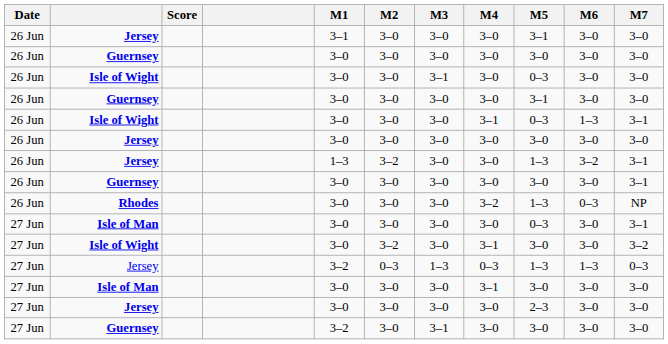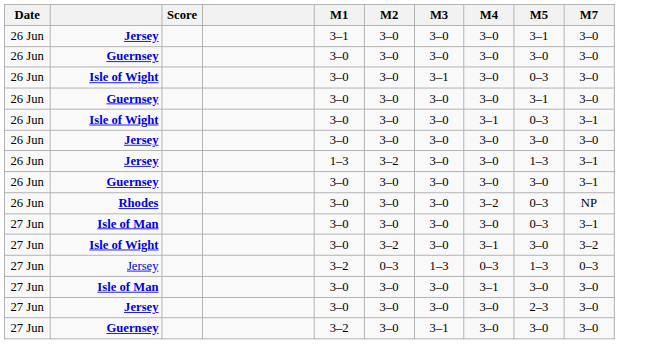 <table class="wikitable" style="text-align: center; font-size:90% ">
 <tr>
 <th width="45">Date</th>
 <th align="right" width="120"></th>
 <th width="40">Score</th>
 <th align="left" width="120"></th>
 <th width="50">M1</th>
 <th width="50">M2</th>
 <th width="50">M3</th>
 <th width="50">M4</th>
 <th width="50">M5</th>
-<th width="50">M6</th>
 <th width="50">M7</th>
 </tr>
 <tr>
 <td>26 Jun</td>
 <td align=right><strong><a href='#'>Jersey</a></strong> </td>
 <td align=center></td>
 <td align=left></td>
 <td>3–1</td>
 <td>3–0</td>
 <td>3–0</td>
 <td>3–0</td>
 <td>3–1</td>
 <td>3–0</td>
-<td>3–0</td>
 </tr>
 <tr>
 <td>26 Jun</td>
 <td align=right><strong><a href='#'>Guernsey</a></strong> </td>
 <td align=center></td>
 <td align=left></td>
-<td>3–0</td>
 <td>3–0</td>
 <td>3–0</td>
 <td>3–0</td>
 <td>3–0</td>
 <td>3–0</td>
 <td>3–0</td>
 </tr>
 <tr>
 <td>26 Jun</td>
 <td align=right><strong><a href='#'>Isle of Wight</a></strong> </td>
 <td align=center></td>
 <td align=left></td>
 <td>3–0</td>
 <td>3–0</td>
 <td>3–1</td>
 <td>3–0</td>
 <td>0–3</td>
 <td>3–0</td>
-<td>3–0</td>
 </tr>
 <tr>
 <td>26 Jun</td>
 <td align=right><strong><a href='#'>Guernsey</a></strong> </td>
 <td align=center></td>
 <td align=left></td>
 <td>3–0</td>
 <td>3–0</td>
 <td>3–0</td>
 <td>3–0</td>
 <td>3–1</td>
 <td>3–0</td>
-<td>3–0</td>
 </tr>
 <tr>
 <td>26 Jun</td>
 <td align=right><strong><a href='#'>Isle of Wight</a></strong> </td>
 <td align=center></td>
 <td align=left></td>
 <td>3–0</td>
 <td>3–0</td>
 <td>3–0</td>
 <td>3–1</td>
 <td>0–3</td>
-<td>1–3</td>
 <td>3–1</td>
 </tr>
 <tr>
 <td>26 Jun</td>
 <td align=right><strong><a href='#'>Jersey</a></strong> </td>
 <td align=center></td>
 <td align=left></td>
-<td>3–0</td>
 <td>3–0</td>
 <td>3–0</td>
 <td>3–0</td>
 <td>3–0</td>
 <td>3–0</td>
 <td>3–0</td>
 </tr>
 <tr>
 <td>26 Jun</td>
 <td align=right><strong><a href='#'>Jersey</a></strong> </td>
 <td align=center></td>
 <td align=left></td>
 <td>1–3</td>
 <td>3–2</td>
 <td>3–0</td>
 <td>3–0</td>
 <td>1–3</td>
-<td>3–2</td>
 <td>3–1</td>
 </tr>
 <tr>
 <td>26 Jun</td>
 <td align=right><strong><a href='#'>Guernsey</a></strong> </td>
 <td align=center></td>
 <td align=left></td>
-<td>3–0</td>
 <td>3–0</td>
 <td>3–0</td>
 <td>3–0</td>
 <td>3–0</td>
 <td>3–0</td>
 <td>3–1</td>
 </tr>
 <tr>
 <td>26 Jun</td>
 <td align=right><strong><a href='#'>Rhodes</a></strong> </td>
 <td align=center></td>
 <td align=left></td>
 <td>3–0</td>
 <td>3–0</td>
 <td>3–0</td>
 <td>3–2</td>
-<td>1–3</td>
 <td>0–3</td>
 <td>NP</td>
 </tr>
 <tr>
 <td>27 Jun</td>
 <td align=right><strong><a href='#'>Isle of Man</a></strong> </td>
 <td align=center></td>
 <td align=left></td>
 <td>3–0</td>
 <td>3–0</td>
 <td>3–0</td>
 <td>3–0</td>
 <td>0–3</td>
-<td>3–0</td>
 <td>3–1</td>
 </tr>
 <tr>
 <td>27 Jun</td>
 <td align=right><strong><a href='#'>Isle of Wight</a></strong> </td>
 <td align=center></td>
 <td align=left></td>
 <td>3–0</td>
 <td>3–2</td>
 <td>3–0</td>
 <td>3–1</td>
 <td>3–0</td>
-<td>3–0</td>
 <td>3–2</td>
 </tr>
 <tr>
 <td>27 Jun</td>
 <td align=right><a href='#'>Jersey</a> </td>
 <td align=center></td>
 <td align=left></td>
 <td>3–2</td>
 <td>0–3</td>
 <td>1–3</td>
 <td>0–3</td>
-<td>1–3</td>
 <td>1–3</td>
 <td>0–3</td>
 </tr>
 <tr>
 <td>27 Jun</td>
 <td align=right><strong><a href='#'>Isle of Man</a></strong> </td>
 <td align=center></td>
 <td align=left></td>
 <td>3–0</td>
 <td>3–0</td>
 <td>3–0</td>
 <td>3–1</td>
 <td>3–0</td>
 <td>3–0</td>
-<td>3–0</td>
 </tr>
 <tr>
 <td>27 Jun</td>
 <td align=right><strong><a href='#'>Jersey</a></strong> </td>
 <td align=center></td>
 <td align=left></td>
 <td>3–0</td>
 <td>3–0</td>
 <td>3–0</td>
 <td>3–0</td>
 <td>2–3</td>
-<td>3–0</td>
 <td>3–0</td>
 </tr>
 <tr>
 <td>27 Jun</td>
 <td align=right><strong><a href='#'>Guernsey</a></strong> </td>
 <td align=center></td>
 <td align=left></td>
 <td>3–2</td>
 <td>3–0</td>
 <td>3–1</td>
 <td>3–0</td>
 <td>3–0</td>
 <td>3–0</td>
-<td>3–0</td>
 </tr>
 </table>
